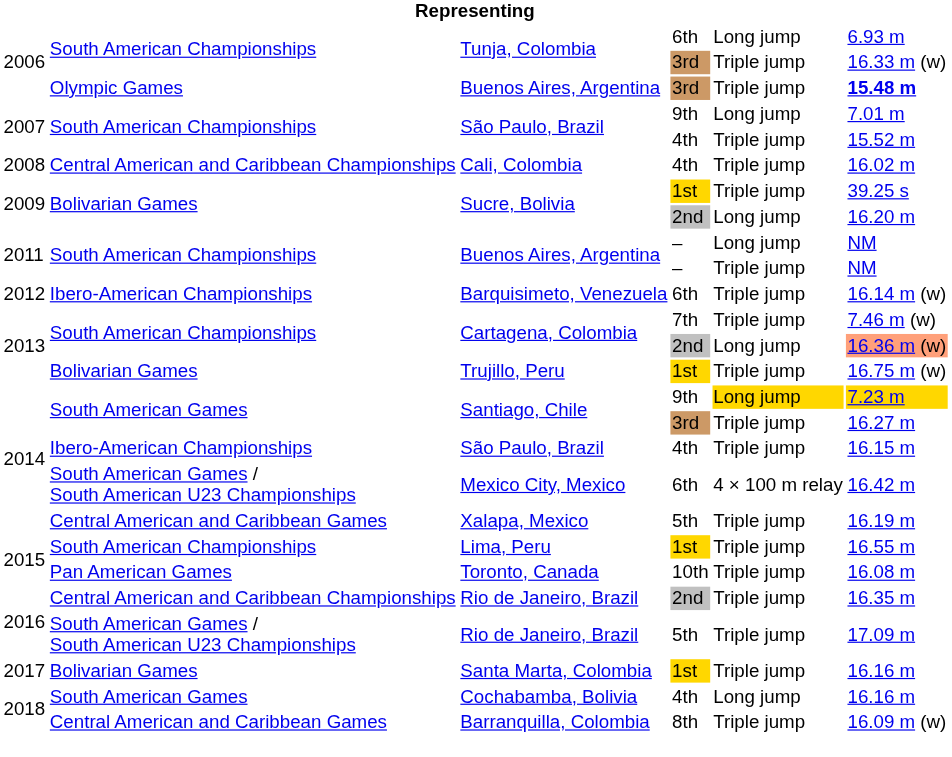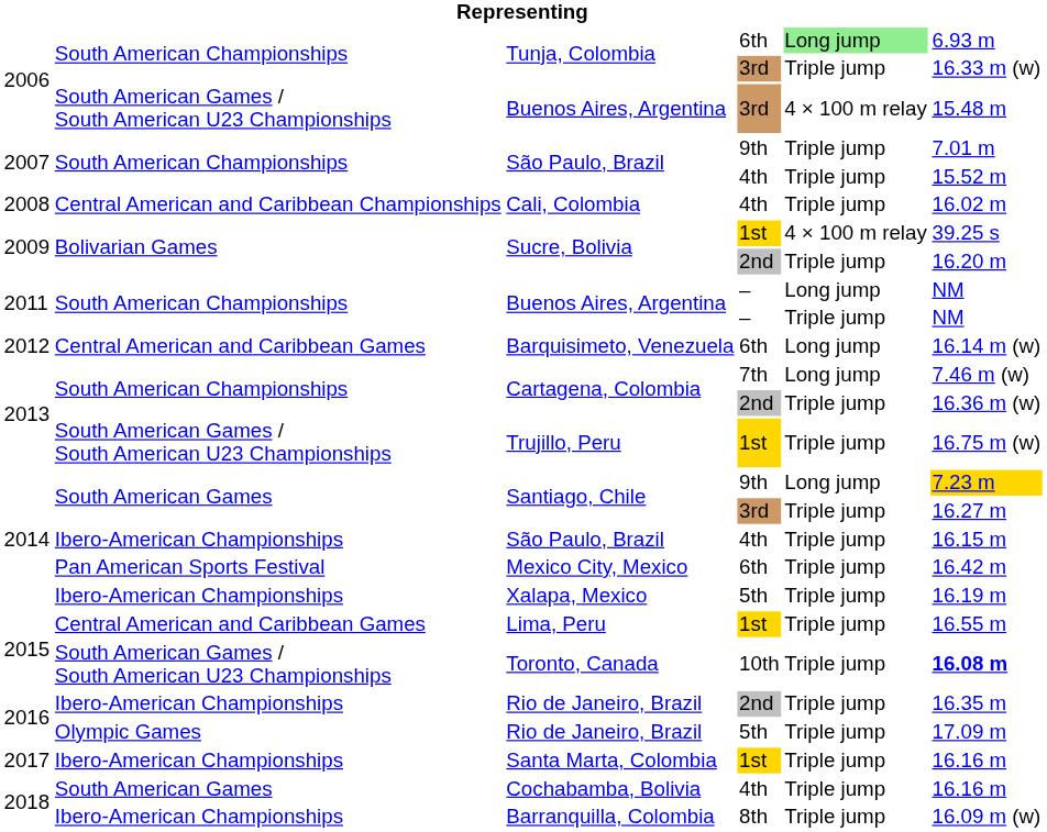 <table>
 <tr>
 <th colspan="6">Representing </th>
 </tr>
 <tr>
 <td rowspan=3>2006</td>
 <td rowspan=2><a href='#'>South American Championships</a></td>
 <td rowspan=2><a href='#'>Tunja, Colombia</a></td>
 <td>6th</td>
-<td>Long jump</td>
+<td style="background: lightgreen;">Long jump</td>
 <td><a href='#'>6.93 m</a></td>
 </tr>
 <tr>
 <td bgcolor=cc9966>3rd</td>
 <td>Triple jump</td>
 <td><a href='#'>16.33 m</a> (w)</td>
 </tr>
 <tr>
-<td><a href='#'>Olympic Games</a></td>
+<td><a href='#'>South American Games</a> /<br><a href='#'>South American U23 Championships</a></td>
 <td><a href='#'>Buenos Aires, Argentina</a></td>
 <td bgcolor=cc9966>3rd</td>
-<td>Triple jump</td>
-<td><strong><a href='#'>15.48 m</a></strong></td>
+<td>4 × 100 m relay</td>
+<td><a href='#'>15.48 m</a></td>
 </tr>
 <tr>
 <td rowspan=2>2007</td>
 <td rowspan=2><a href='#'>South American Championships</a></td>
 <td rowspan=2><a href='#'>São Paulo, Brazil</a></td>
 <td>9th</td>
-<td>Long jump</td>
+<td>Triple jump</td>
 <td><a href='#'>7.01 m</a></td>
 </tr>
 <tr>
 <td>4th</td>
 <td>Triple jump</td>
 <td><a href='#'>15.52 m</a></td>
 </tr>
 <tr>
 <td>2008</td>
 <td><a href='#'>Central American and Caribbean Championships</a></td>
 <td><a href='#'>Cali, Colombia</a></td>
 <td>4th</td>
 <td>Triple jump</td>
 <td><a href='#'>16.02 m</a></td>
 </tr>
 <tr>
 <td rowspan=2>2009</td>
 <td rowspan=2><a href='#'>Bolivarian Games</a></td>
 <td rowspan=2><a href='#'>Sucre, Bolivia</a></td>
 <td bgcolor=gold>1st</td>
-<td>Triple jump</td>
+<td>4 × 100 m relay</td>
 <td><a href='#'>39.25 s</a></td>
 </tr>
 <tr>
 <td bgcolor=silver>2nd</td>
-<td>Long jump</td>
+<td>Triple jump</td>
 <td><a href='#'>16.20 m</a></td>
 </tr>
 <tr>
 <td rowspan=2>2011</td>
 <td rowspan=2><a href='#'>South American Championships</a></td>
 <td rowspan=2><a href='#'>Buenos Aires, Argentina</a></td>
 <td>–</td>
 <td>Long jump</td>
 <td><a href='#'>NM</a></td>
 </tr>
 <tr>
 <td>–</td>
 <td>Triple jump</td>
 <td><a href='#'>NM</a></td>
 </tr>
 <tr>
 <td>2012</td>
-<td><a href='#'>Ibero-American Championships</a></td>
+<td><a href='#'>Central American and Caribbean Games</a></td>
 <td><a href='#'>Barquisimeto, Venezuela</a></td>
 <td>6th</td>
-<td>Triple jump</td>
+<td>Long jump</td>
 <td><a href='#'>16.14 m</a> (w)</td>
 </tr>
 <tr>
 <td rowspan=3>2013</td>
 <td rowspan=2><a href='#'>South American Championships</a></td>
 <td rowspan=2><a href='#'>Cartagena, Colombia</a></td>
 <td>7th</td>
-<td>Triple jump</td>
+<td>Long jump</td>
 <td><a href='#'>7.46 m</a> (w)</td>
 </tr>
 <tr>
 <td bgcolor=silver>2nd</td>
-<td>Long jump</td>
-<td style="background: lightsalmon;"><a href='#'>16.36 m</a> (w)</td>
+<td>Triple jump</td>
+<td><a href='#'>16.36 m</a> (w)</td>
 </tr>
 <tr>
-<td><a href='#'>Bolivarian Games</a></td>
+<td><a href='#'>South American Games</a> /<br><a href='#'>South American U23 Championships</a></td>
 <td><a href='#'>Trujillo, Peru</a></td>
 <td bgcolor=gold>1st</td>
 <td>Triple jump</td>
 <td><a href='#'>16.75 m</a> (w)</td>
 </tr>
 <tr>
 <td rowspan=5>2014</td>
 <td rowspan=2><a href='#'>South American Games</a></td>
 <td rowspan=2><a href='#'>Santiago, Chile</a></td>
 <td>9th</td>
-<td style="background: gold;">Long jump</td>
+<td>Long jump</td>
 <td style="background: gold;"><a href='#'>7.23 m</a></td>
 </tr>
 <tr>
 <td bgcolor=cc9966>3rd</td>
 <td>Triple jump</td>
 <td><a href='#'>16.27 m</a></td>
 </tr>
 <tr>
 <td><a href='#'>Ibero-American Championships</a></td>
 <td><a href='#'>São Paulo, Brazil</a></td>
 <td>4th</td>
 <td>Triple jump</td>
 <td><a href='#'>16.15 m</a></td>
 </tr>
 <tr>
-<td><a href='#'>South American Games</a> /<br><a href='#'>South American U23 Championships</a></td>
+<td><a href='#'>Pan American Sports Festival</a></td>
 <td><a href='#'>Mexico City, Mexico</a></td>
 <td>6th</td>
-<td>4 × 100 m relay</td>
+<td>Triple jump</td>
 <td><a href='#'>16.42 m</a></td>
 </tr>
 <tr>
-<td><a href='#'>Central American and Caribbean Games</a></td>
+<td><a href='#'>Ibero-American Championships</a></td>
 <td><a href='#'>Xalapa, Mexico</a></td>
 <td>5th</td>
 <td>Triple jump</td>
 <td><a href='#'>16.19 m</a></td>
 </tr>
 <tr>
 <td rowspan=2>2015</td>
-<td><a href='#'>South American Championships</a></td>
+<td><a href='#'>Central American and Caribbean Games</a></td>
 <td><a href='#'>Lima, Peru</a></td>
 <td bgcolor=gold>1st</td>
 <td>Triple jump</td>
 <td><a href='#'>16.55 m</a></td>
 </tr>
 <tr>
-<td><a href='#'>Pan American Games</a></td>
+<td><a href='#'>South American Games</a> /<br><a href='#'>South American U23 Championships</a></td>
 <td><a href='#'>Toronto, Canada</a></td>
 <td>10th</td>
 <td>Triple jump</td>
-<td><a href='#'>16.08 m</a></td>
+<td><strong><a href='#'>16.08 m</a></strong></td>
 </tr>
 <tr>
 <td rowspan=2>2016</td>
-<td><a href='#'>Central American and Caribbean Championships</a></td>
+<td><a href='#'>Ibero-American Championships</a></td>
 <td><a href='#'>Rio de Janeiro, Brazil</a></td>
 <td bgcolor=silver>2nd</td>
 <td>Triple jump</td>
 <td><a href='#'>16.35 m</a></td>
 </tr>
 <tr>
-<td><a href='#'>South American Games</a> /<br><a href='#'>South American U23 Championships</a></td>
+<td><a href='#'>Olympic Games</a></td>
 <td><a href='#'>Rio de Janeiro, Brazil</a></td>
 <td>5th</td>
 <td>Triple jump</td>
 <td><a href='#'>17.09 m</a></td>
 </tr>
 <tr>
 <td>2017</td>
-<td><a href='#'>Bolivarian Games</a></td>
+<td><a href='#'>Ibero-American Championships</a></td>
 <td><a href='#'>Santa Marta, Colombia</a></td>
 <td bgcolor=gold>1st</td>
 <td>Triple jump</td>
 <td><a href='#'>16.16 m</a></td>
 </tr>
 <tr>
 <td rowspan=2>2018</td>
 <td><a href='#'>South American Games</a></td>
 <td><a href='#'>Cochabamba, Bolivia</a></td>
 <td>4th</td>
-<td>Long jump</td>
+<td>Triple jump</td>
 <td><a href='#'>16.16 m</a></td>
 </tr>
 <tr>
-<td><a href='#'>Central American and Caribbean Games</a></td>
+<td><a href='#'>Ibero-American Championships</a></td>
 <td><a href='#'>Barranquilla, Colombia</a></td>
 <td>8th</td>
 <td>Triple jump</td>
 <td><a href='#'>16.09 m</a> (w)</td>
 </tr>
 </table>
